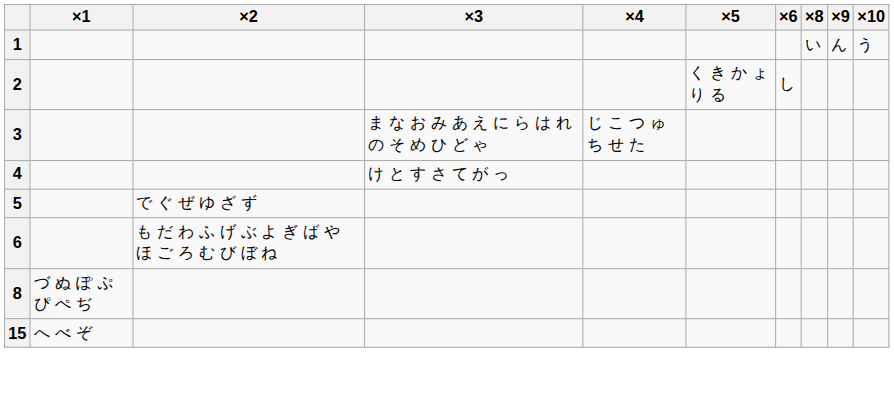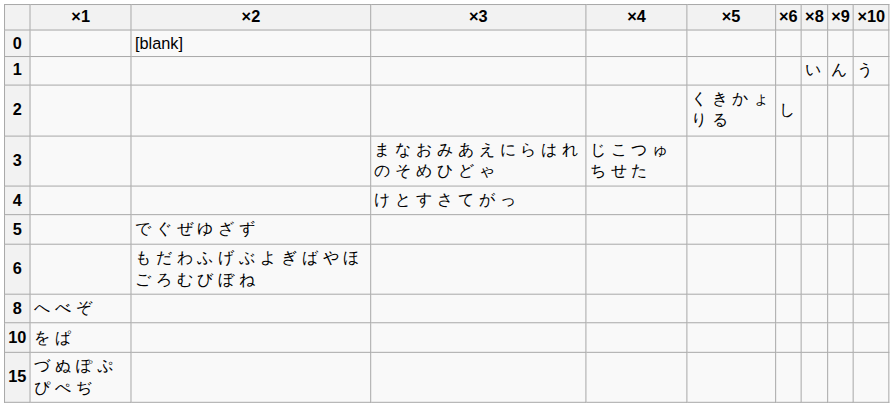 <table class="wikitable floatright">
 <tr>
 <th></th>
 <th>×1</th>
 <th>×2</th>
 <th>×3</th>
 <th>×4</th>
 <th>×5</th>
 <th>×6</th>
 <th>×8</th>
 <th>×9</th>
 <th>×10</th>
+</tr>
+<tr>
+<th>0</th>
+<td></td>
+<td>[blank]</td>
+<td></td>
+<td></td>
+<td></td>
+<td></td>
+<td></td>
+<td></td>
+<td></td>
 </tr>
 <tr>
 <th>1</th>
 <td></td>
 <td></td>
 <td></td>
 <td></td>
 <td></td>
 <td></td>
 <td>い</td>
 <td>ん</td>
 <td>う</td>
 </tr>
 <tr>
 <th>2</th>
 <td></td>
 <td></td>
 <td></td>
 <td></td>
 <td>く き か ょ り る</td>
 <td>し</td>
 <td></td>
 <td></td>
 <td></td>
 </tr>
 <tr>
 <th>3</th>
 <td></td>
 <td></td>
 <td>ま な お み あ え に ら は れ の そ め ひ ど ゃ</td>
 <td>じ こ つ ゅ ち せ た</td>
 <td></td>
 <td></td>
 <td></td>
 <td></td>
 <td></td>
 </tr>
 <tr>
 <th>4</th>
 <td></td>
 <td></td>
 <td>け と す さ て が っ</td>
 <td></td>
 <td></td>
 <td></td>
 <td></td>
 <td></td>
 <td></td>
 </tr>
 <tr>
 <th>5</th>
 <td></td>
 <td>で ぐ ぜ ゆ ざ ず</td>
 <td></td>
 <td></td>
 <td></td>
 <td></td>
 <td></td>
 <td></td>
 <td></td>
 </tr>
 <tr>
 <th>6</th>
 <td></td>
 <td>も だ わ ふ げ ぶ よ ぎ ば や ほ ご ろ む び ぼ ね</td>
 <td></td>
 <td></td>
 <td></td>
 <td></td>
 <td></td>
 <td></td>
 <td></td>
 </tr>
 <tr>
 <th>8</th>
-<td>づ ぬ ぽ ぷ ぴ ぺ ぢ</td>
+<td>へ べ ぞ</td>
+<td></td>
+<td></td>
+<td></td>
+<td></td>
+<td></td>
+<td></td>
+<td></td>
+<td></td>
+</tr>
+<tr>
+<th>10</th>
+<td>を ぱ</td>
 <td></td>
 <td></td>
 <td></td>
 <td></td>
 <td></td>
 <td></td>
 <td></td>
 <td></td>
 </tr>
 <tr>
 <th>15</th>
-<td>へ べ ぞ</td>
+<td>づ ぬ ぽ ぷ ぴ ぺ ぢ</td>
 <td></td>
 <td></td>
 <td></td>
 <td></td>
 <td></td>
 <td></td>
 <td></td>
 <td></td>
 </tr>
 </table>
